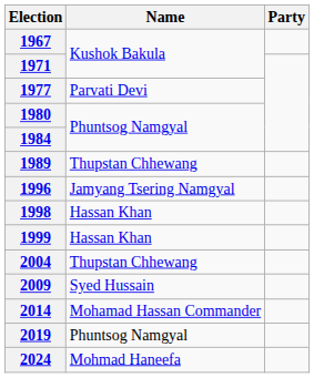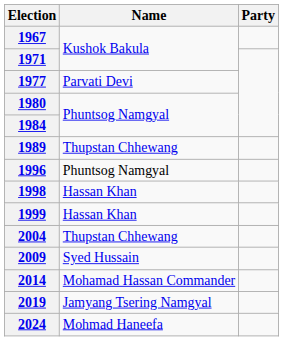 <table class="wikitable sortable">
 <tr>
 <th scope=col>Election</th>
 <th scope=col>Name</th>
 <th scope=colgroup colspan=2>Party</th>
 </tr>
 <tr>
 <th scope=row><a href='#'>1967</a></th>
 <td rowspan = "2"><a href='#'>Kushok Bakula</a></td>
 <td></td>
 </tr>
 <tr>
 <th scope=row><a href='#'>1971</a></th>
 </tr>
 <tr>
 <th scope=row><a href='#'>1977</a></th>
 <td><a href='#'>Parvati Devi</a></td>
 </tr>
 <tr>
 <th scope=row><a href='#'>1980</a></th>
 <td rowspan = "2"><a href='#'>Phuntsog Namgyal</a></td>
 </tr>
 <tr>
 <th scope=row><a href='#'>1984</a></th>
 </tr>
 <tr>
 <th scope=row><a href='#'>1989</a></th>
 <td><a href='#'>Thupstan Chhewang</a></td>
 <td></td>
 </tr>
 <tr>
 <th scope=row><a href='#'>1996</a></th>
-<td><a href='#'>Jamyang Tsering Namgyal</a></td>
+<td>Phuntsog Namgyal</td>
 <td></td>
 </tr>
 <tr>
 <th scope=row><a href='#'>1998</a></th>
 <td><a href='#'>Hassan Khan</a></td>
 <td></td>
 </tr>
 <tr>
 <th scope=row><a href='#'>1999</a></th>
 <td><a href='#'>Hassan Khan</a></td>
 </tr>
 <tr>
 <th scope=row><a href='#'>2004</a></th>
 <td><a href='#'>Thupstan Chhewang</a></td>
 <td></td>
 </tr>
 <tr>
 <th scope=row><a href='#'>2009</a></th>
 <td><a href='#'>Syed Hussain</a></td>
 </tr>
 <tr>
 <th scope=row><a href='#'>2014</a></th>
 <td><a href='#'>Mohamad Hassan Commander</a></td>
 <td></td>
 </tr>
 <tr>
 <th scope=row><a href='#'>2019</a></th>
-<td>Phuntsog Namgyal</td>
+<td><a href='#'>Jamyang Tsering Namgyal</a></td>
 </tr>
 <tr>
 <th scope=row><a href='#'>2024</a></th>
 <td><a href='#'>Mohmad Haneefa</a></td>
 <td></td>
 </tr>
 </table>
